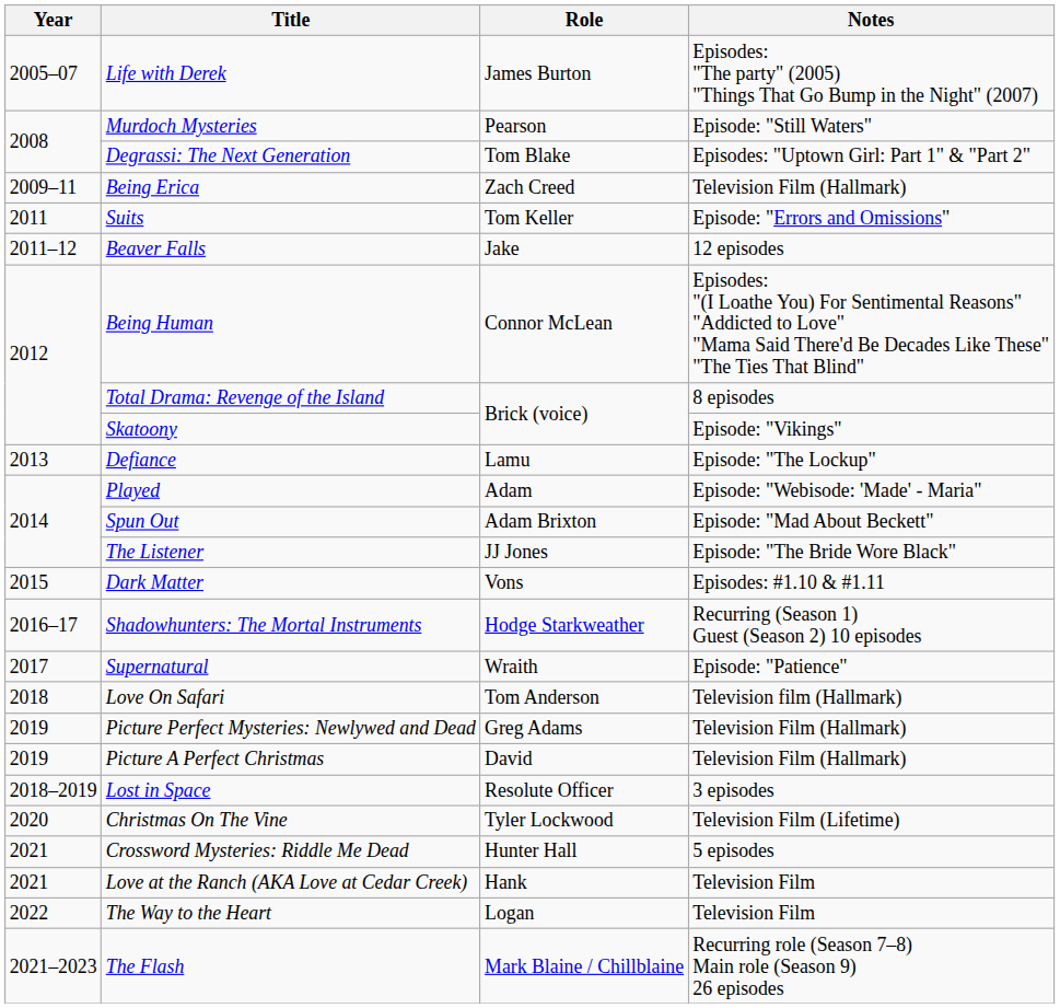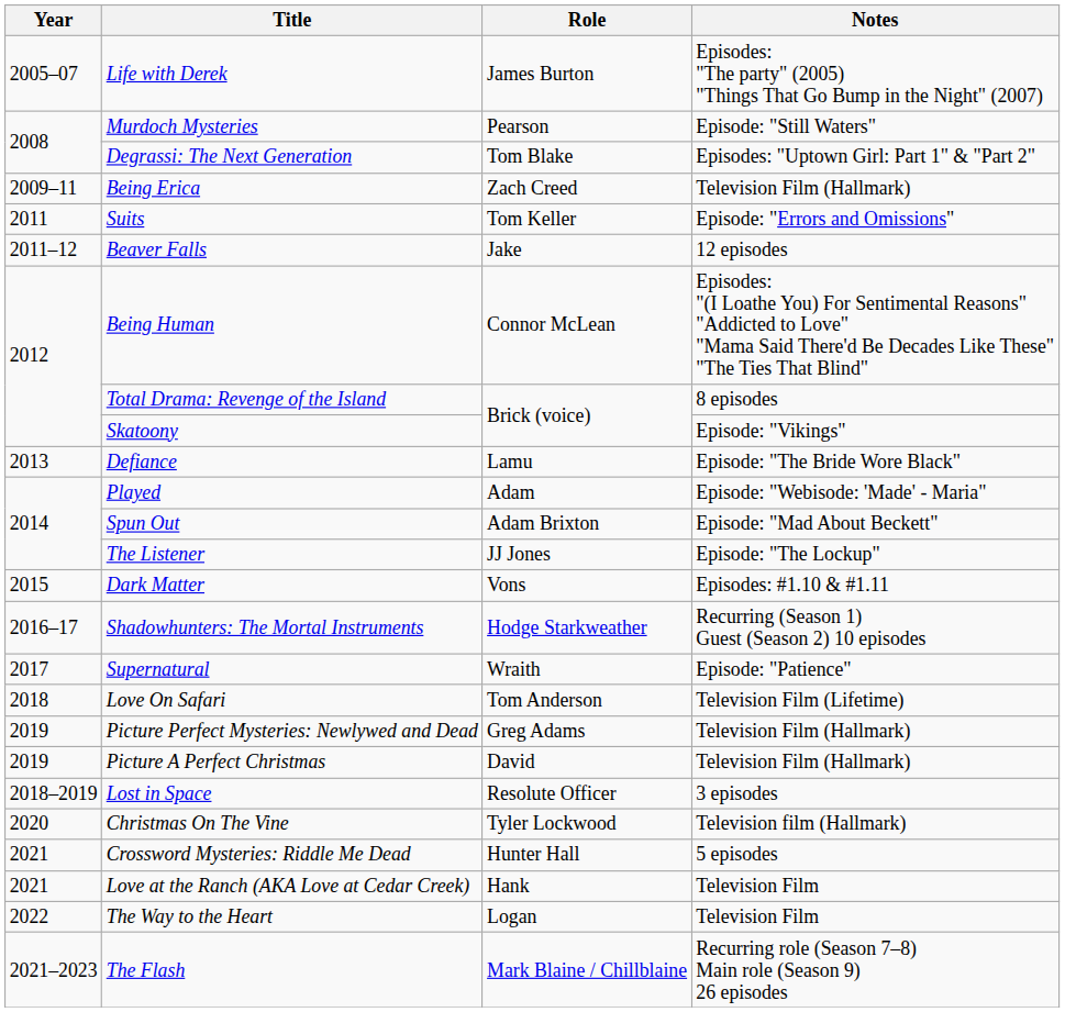 <table class="wikitable sortable">
 <tr>
 <th>Year</th>
 <th>Title</th>
 <th>Role</th>
 <th class="unsortable">Notes</th>
 </tr>
 <tr>
 <td>2005–07</td>
 <td><em><a href='#'>Life with Derek</a></em></td>
 <td>James Burton</td>
 <td>Episodes:<br>"The party" (2005)<br>"Things That Go Bump in the Night" (2007)</td>
 </tr>
 <tr>
 <td rowspan=2>2008</td>
 <td><em><a href='#'>Murdoch Mysteries</a></em></td>
 <td>Pearson</td>
 <td>Episode: "Still Waters"</td>
 </tr>
 <tr>
 <td><em><a href='#'>Degrassi: The Next Generation</a></em></td>
 <td>Tom Blake</td>
 <td>Episodes: "Uptown Girl: Part 1" & "Part 2"</td>
 </tr>
 <tr>
 <td>2009–11</td>
 <td><em><a href='#'>Being Erica</a></em></td>
 <td>Zach Creed</td>
 <td>Television Film (Hallmark)</td>
 </tr>
 <tr>
 <td>2011</td>
 <td><em><a href='#'>Suits</a></em></td>
 <td>Tom Keller</td>
 <td>Episode: "<a href='#'>Errors and Omissions</a>"</td>
 </tr>
 <tr>
 <td>2011–12</td>
 <td><em><a href='#'>Beaver Falls</a></em></td>
 <td>Jake</td>
 <td>12 episodes</td>
 </tr>
 <tr>
 <td rowspan=3>2012</td>
 <td><em><a href='#'>Being Human</a></em></td>
 <td>Connor McLean</td>
 <td>Episodes:<br>"(I Loathe You) For Sentimental Reasons"<br>"Addicted to Love"<br>"Mama Said There'd Be Decades Like These"<br>"The Ties That Blind"</td>
 </tr>
 <tr>
 <td><em><a href='#'>Total Drama: Revenge of the Island</a></em></td>
 <td rowspan=2>Brick (voice)</td>
 <td>8 episodes</td>
 </tr>
 <tr>
 <td><em><a href='#'>Skatoony</a></em></td>
 <td>Episode: "Vikings"</td>
 </tr>
 <tr>
 <td>2013</td>
 <td><em><a href='#'>Defiance</a></em></td>
 <td>Lamu</td>
-<td>Episode: "The Lockup"</td>
+<td>Episode: "The Bride Wore Black"</td>
 </tr>
 <tr>
 <td rowspan=3>2014</td>
 <td><em><a href='#'>Played</a></em></td>
 <td>Adam</td>
 <td>Episode: "Webisode: 'Made' - Maria"</td>
 </tr>
 <tr>
 <td><em><a href='#'>Spun Out</a></em></td>
 <td>Adam Brixton</td>
 <td>Episode: "Mad About Beckett"</td>
 </tr>
 <tr>
 <td data-sort-value="Listener, The"><em><a href='#'>The Listener</a></em></td>
 <td>JJ Jones</td>
-<td>Episode: "The Bride Wore Black"</td>
+<td>Episode: "The Lockup"</td>
 </tr>
 <tr>
 <td>2015</td>
 <td><em><a href='#'>Dark Matter</a></em></td>
 <td>Vons</td>
 <td>Episodes: #1.10 & #1.11</td>
 </tr>
 <tr>
 <td>2016–17</td>
 <td><em><a href='#'>Shadowhunters: The Mortal Instruments</a></em></td>
 <td><a href='#'>Hodge Starkweather</a></td>
 <td>Recurring (Season 1)<br>Guest (Season 2) 10 episodes</td>
 </tr>
 <tr>
 <td>2017</td>
 <td><em><a href='#'>Supernatural</a></em></td>
 <td>Wraith</td>
 <td>Episode: "Patience"</td>
 </tr>
 <tr>
 <td>2018</td>
 <td><em>Love On Safari</em></td>
 <td>Tom Anderson</td>
-<td>Television film (Hallmark)</td>
+<td>Television Film (Lifetime)</td>
 </tr>
 <tr>
 <td>2019</td>
 <td><em>Picture Perfect Mysteries: Newlywed and Dead</em></td>
 <td>Greg Adams</td>
 <td>Television Film (Hallmark)</td>
 </tr>
 <tr>
 <td>2019</td>
 <td><em>Picture A Perfect Christmas</em></td>
 <td>David</td>
 <td>Television Film (Hallmark)</td>
 </tr>
 <tr>
 <td>2018–2019</td>
 <td><em><a href='#'>Lost in Space</a></em></td>
 <td>Resolute Officer</td>
 <td>3 episodes</td>
 </tr>
 <tr>
 <td>2020</td>
 <td><em>Christmas On The Vine</em></td>
 <td>Tyler Lockwood</td>
-<td>Television Film (Lifetime)</td>
+<td>Television film (Hallmark)</td>
 </tr>
 <tr>
 <td>2021</td>
 <td><em>Crossword Mysteries: Riddle Me Dead</em></td>
 <td>Hunter Hall</td>
 <td>5 episodes</td>
 </tr>
 <tr>
 <td>2021</td>
 <td><em>Love at the Ranch (AKA Love at Cedar Creek)</em></td>
 <td>Hank</td>
 <td>Television Film</td>
 </tr>
 <tr>
 <td>2022</td>
 <td data-sort-value="Way to the Heart, The"><em>The Way to the Heart</em></td>
 <td>Logan</td>
 <td>Television Film</td>
 </tr>
 <tr>
 <td>2021–2023</td>
 <td data-sort-value="Flash, The"><em><a href='#'>The Flash</a></em></td>
 <td><a href='#'>Mark Blaine / Chillblaine</a></td>
 <td>Recurring role (Season 7–8)<br>Main role (Season 9)<br>26 episodes</td>
 </tr>
 </table>
